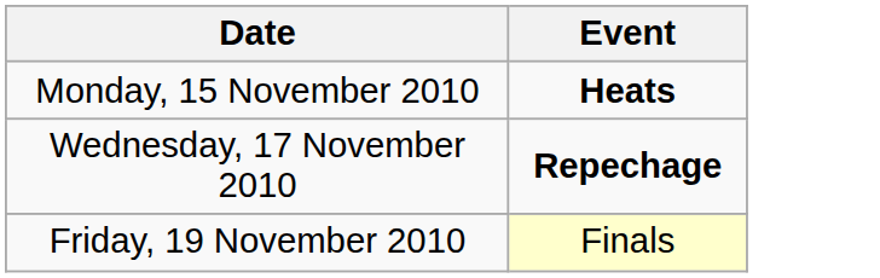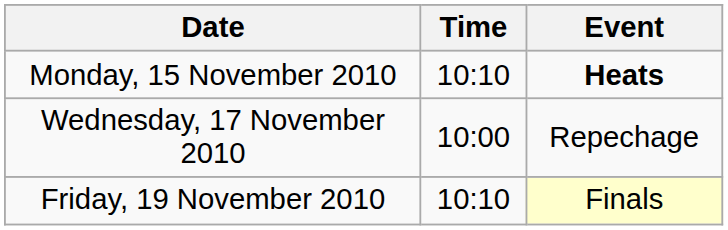 <table class = "wikitable" style="text-align:center;">
 <tr>
 <th width=220>Date</th>
+<th width=50>Time</th>
 <th width=100>Event</th>
 </tr>
 <tr>
 <td>Monday, 15 November 2010</td>
+<td>10:10</td>
 <td><strong>Heats</strong></td>
 </tr>
 <tr>
 <td>Wednesday, 17 November 2010</td>
-<td><strong>Repechage</strong></td>
+<td>10:00</td>
+<td>Repechage</td>
 </tr>
 <tr>
 <td>Friday, 19 November 2010</td>
+<td>10:10</td>
 <td bgcolor=ffffcc>Finals</td>
 </tr>
 </table>
